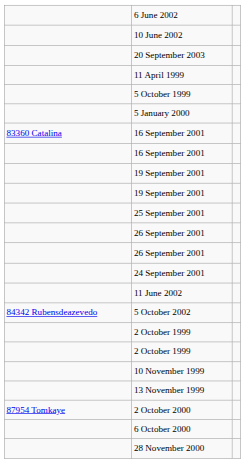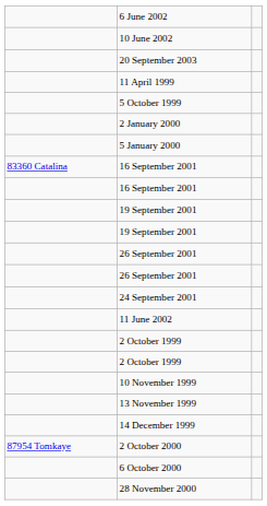 <table class="wikitable" style="font-size: 89%; float: left; width: 26em; margin-right: 1em; line-height: 1.65em">
 <tr>
 <td></td>
 <td>6 June 2002</td>
 <td><small></small> </td>
 </tr>
 <tr>
 <td></td>
 <td>10 June 2002</td>
 <td><small></small> </td>
 </tr>
 <tr>
 <td></td>
 <td>20 September 2003</td>
 <td><small></small> </td>
 </tr>
 <tr>
 <td></td>
 <td>11 April 1999</td>
 <td><small></small></td>
 </tr>
 <tr>
 <td></td>
 <td>5 October 1999</td>
+<td><small></small></td>
+</tr>
+<tr>
+<td></td>
+<td>2 January 2000</td>
 <td><small></small></td>
 </tr>
 <tr>
 <td></td>
 <td>5 January 2000</td>
 <td><small></small></td>
 </tr>
 <tr>
 <td><a href='#'>83360 Catalina</a></td>
 <td>16 September 2001</td>
 <td><small></small> </td>
 </tr>
 <tr>
 <td></td>
 <td>16 September 2001</td>
 <td><small></small> </td>
 </tr>
 <tr>
 <td></td>
 <td>19 September 2001</td>
 <td><small></small> </td>
 </tr>
 <tr>
 <td></td>
 <td>19 September 2001</td>
 <td><small></small> </td>
 </tr>
 <tr>
 <td></td>
-<td>25 September 2001</td>
-<td><small></small> </td>
-</tr>
-<tr>
-<td></td>
 <td>26 September 2001</td>
 <td><small></small> </td>
 </tr>
 <tr>
 <td></td>
 <td>26 September 2001</td>
 <td><small></small> </td>
 </tr>
 <tr>
 <td></td>
 <td>24 September 2001</td>
 <td><small></small> </td>
 </tr>
 <tr>
 <td></td>
 <td>11 June 2002</td>
-<td><small></small> </td>
-</tr>
-<tr>
-<td><a href='#'>84342 Rubensdeazevedo</a></td>
-<td>5 October 2002</td>
 <td><small></small> </td>
 </tr>
 <tr>
 <td></td>
 <td>2 October 1999</td>
 <td><small></small></td>
 </tr>
 <tr>
 <td></td>
 <td>2 October 1999</td>
 <td><small></small></td>
 </tr>
 <tr>
 <td></td>
 <td>10 November 1999</td>
 <td><small></small></td>
 </tr>
 <tr>
 <td></td>
 <td>13 November 1999</td>
 <td><small></small></td>
 </tr>
 <tr>
+<td></td>
+<td>14 December 1999</td>
+<td><small></small></td>
+</tr>
+<tr>
 <td><a href='#'>87954 Tomkaye</a></td>
 <td>2 October 2000</td>
 <td><small></small></td>
 </tr>
 <tr>
 <td></td>
 <td>6 October 2000</td>
 <td><small></small></td>
 </tr>
 <tr>
 <td></td>
 <td>28 November 2000</td>
 <td><small></small></td>
 </tr>
 </table>
